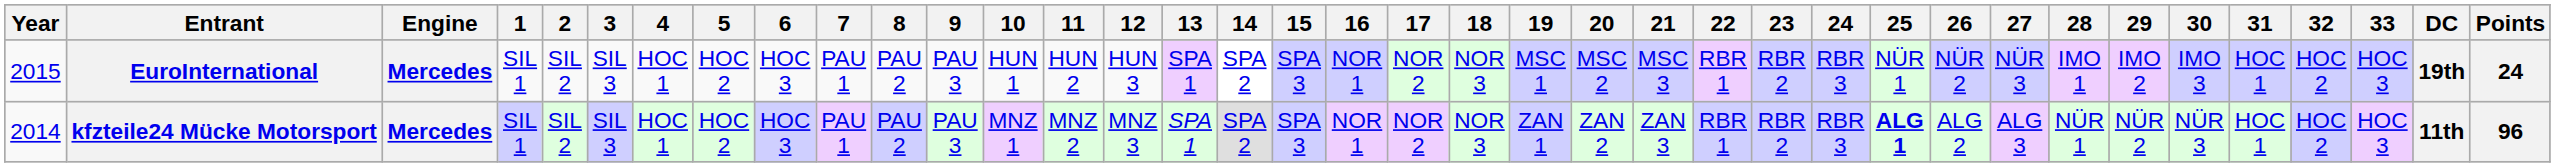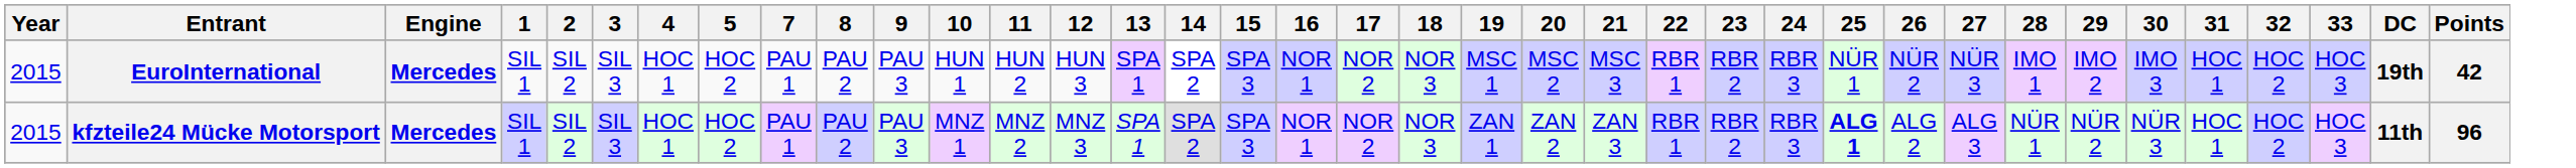 <table class="wikitable" style="text-align:center; font-size:85%">
 <tr>
 <th>Year</th>
 <th>Entrant</th>
 <th>Engine</th>
 <th>1</th>
 <th>2</th>
 <th>3</th>
 <th>4</th>
 <th>5</th>
-<th>6</th>
 <th>7</th>
 <th>8</th>
 <th>9</th>
 <th>10</th>
 <th>11</th>
 <th>12</th>
 <th>13</th>
 <th>14</th>
 <th>15</th>
 <th>16</th>
 <th>17</th>
 <th>18</th>
 <th>19</th>
 <th>20</th>
 <th>21</th>
 <th>22</th>
 <th>23</th>
 <th>24</th>
 <th>25</th>
 <th>26</th>
 <th>27</th>
 <th>28</th>
 <th>29</th>
 <th>30</th>
 <th>31</th>
 <th>32</th>
 <th>33</th>
 <th>DC</th>
 <th>Points</th>
 </tr>
 <tr>
 <td><a href='#'>2015</a></td>
 <th nowrap><a href='#'>EuroInternational</a></th>
 <th nowrap><a href='#'>Mercedes</a></th>
 <td><a href='#'>SIL<br>1</a></td>
 <td><a href='#'>SIL<br>2</a></td>
 <td><a href='#'>SIL<br>3</a></td>
 <td><a href='#'>HOC<br>1</a></td>
 <td><a href='#'>HOC<br>2</a></td>
-<td><a href='#'>HOC<br>3</a></td>
 <td><a href='#'>PAU<br>1</a></td>
 <td><a href='#'>PAU<br>2</a></td>
 <td><a href='#'>PAU<br>3</a></td>
 <td><a href='#'>HUN<br>1</a></td>
 <td><a href='#'>HUN<br>2</a></td>
 <td><a href='#'>HUN<br>3</a></td>
 <td style="background:#EFCFFF;"><a href='#'>SPA<br>1</a><br></td>
 <td style="background:#FFFFFF;"><a href='#'>SPA<br>2</a><br></td>
 <td style="background:#CFCFFF;"><a href='#'>SPA<br>3</a><br></td>
 <td style="background:#CFCFFF;"><a href='#'>NOR<br>1</a><br></td>
 <td style="background:#DFFFDF;"><a href='#'>NOR<br>2</a><br></td>
 <td style="background:#DFFFDF;"><a href='#'>NOR<br>3</a><br></td>
 <td style="background:#CFCFFF;"><a href='#'>MSC<br>1</a><br></td>
 <td style="background:#CFCFFF;"><a href='#'>MSC<br>2</a><br></td>
 <td style="background:#CFCFFF;"><a href='#'>MSC<br>3</a><br></td>
 <td style="background:#EFCFFF;"><a href='#'>RBR<br>1</a><br></td>
 <td style="background:#CFCFFF;"><a href='#'>RBR<br>2</a><br></td>
 <td style="background:#CFCFFF;"><a href='#'>RBR<br>3</a><br></td>
 <td style="background:#DFFFDF;"><a href='#'>NÜR<br>1</a><br></td>
 <td style="background:#CFCFFF;"><a href='#'>NÜR<br>2</a><br></td>
 <td style="background:#CFCFFF;"><a href='#'>NÜR<br>3</a><br></td>
 <td style="background:#EFCFFF;"><a href='#'>IMO<br>1</a><br></td>
 <td style="background:#EFCFFF;"><a href='#'>IMO<br>2</a><br></td>
 <td style="background:#CFCFFF;"><a href='#'>IMO<br>3</a><br></td>
 <td style="background:#CFCFFF;"><a href='#'>HOC<br>1</a><br></td>
 <td style="background:#CFCFFF;"><a href='#'>HOC<br>2</a><br></td>
 <td style="background:#CFCFFF;"><a href='#'>HOC<br>3</a><br></td>
 <th>19th</th>
-<th>24</th>
+<th>42</th>
 </tr>
 <tr>
-<td><a href='#'>2014</a></td>
+<td><a href='#'>2015</a></td>
 <th nowrap><a href='#'>kfzteile24 Mücke Motorsport</a></th>
 <th nowrap><a href='#'>Mercedes</a></th>
 <td style="background:#CFCFFF;"><a href='#'>SIL<br>1</a><br></td>
 <td style="background:#DFFFDF;"><a href='#'>SIL<br>2</a><br></td>
 <td style="background:#CFCFFF;"><a href='#'>SIL<br>3</a><br></td>
 <td style="background:#DFFFDF;"><a href='#'>HOC<br>1</a><br></td>
 <td style="background:#DFFFDF;"><a href='#'>HOC<br>2</a><br></td>
-<td style="background:#CFCFFF;"><a href='#'>HOC<br>3</a><br></td>
 <td style="background:#EFCFFF;"><a href='#'>PAU<br>1</a><br></td>
 <td style="background:#CFCFFF;"><a href='#'>PAU<br>2</a><br></td>
 <td style="background:#DFFFDF;"><a href='#'>PAU<br>3</a><br></td>
 <td style="background:#EFCFFF;"><a href='#'>MNZ<br>1</a><br></td>
 <td style="background:#DFFFDF;"><a href='#'>MNZ<br>2</a><br></td>
 <td style="background:#DFFFDF;"><a href='#'>MNZ<br>3</a><br></td>
 <td style="background:#DFFFDF;"><em><a href='#'>SPA<br>1</a></em><br></td>
 <td style="background:#DFDFDF;"><a href='#'>SPA<br>2</a><br></td>
 <td style="background:#CFCFFF;"><a href='#'>SPA<br>3</a><br></td>
 <td style="background:#EFCFFF;"><a href='#'>NOR<br>1</a><br></td>
 <td style="background:#EFCFFF;"><a href='#'>NOR<br>2</a><br></td>
 <td style="background:#DFFFDF;"><a href='#'>NOR<br>3</a><br></td>
 <td style="background:#CFCFFF;"><a href='#'>ZAN<br>1</a><br></td>
 <td style="background:#DFFFDF;"><a href='#'>ZAN<br>2</a><br></td>
 <td style="background:#DFFFDF;"><a href='#'>ZAN<br>3</a><br></td>
 <td style="background:#CFCFFF;"><a href='#'>RBR<br>1</a><br></td>
 <td style="background:#CFCFFF;"><a href='#'>RBR<br>2</a><br></td>
 <td style="background:#CFCFFF;"><a href='#'>RBR<br>3</a><br></td>
 <td style="background:#DFFFDF;"><strong><a href='#'>ALG<br>1</a><br></strong></td>
 <td style="background:#DFFFDF;"><a href='#'>ALG<br>2</a><br></td>
 <td style="background:#EFCFFF;"><a href='#'>ALG<br>3</a><br></td>
 <td style="background:#DFFFDF;"><a href='#'>NÜR<br>1</a><br></td>
 <td style="background:#DFFFDF;"><a href='#'>NÜR<br>2</a><br></td>
 <td style="background:#DFFFDF;"><a href='#'>NÜR<br>3</a><br></td>
 <td style="background:#DFFFDF;"><a href='#'>HOC<br>1</a><br></td>
 <td style="background:#CFCFFF;"><a href='#'>HOC<br>2</a><br></td>
 <td style="background:#EFCFFF;"><a href='#'>HOC<br>3</a><br></td>
 <th>11th</th>
 <th>96</th>
 </tr>
 </table>
